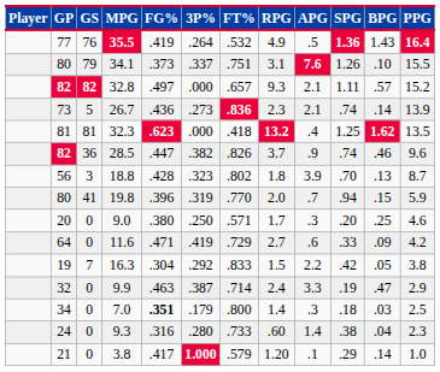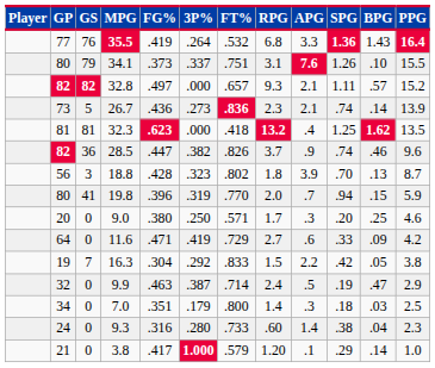 <table class="wikitable sortable" style="text-align:right;">
 <tr>
 <th style="background:#003DA5; color:#FFFFFF; border-top:#D50032 3px solid; border-bottom:#D50032 3px solid;">Player</th>
 <th style="background:#003DA5; color:#FFFFFF; border-top:#D50032 3px solid; border-bottom:#D50032 3px solid;">GP</th>
 <th style="background:#003DA5; color:#FFFFFF; border-top:#D50032 3px solid; border-bottom:#D50032 3px solid;">GS</th>
 <th style="background:#003DA5; color:#FFFFFF; border-top:#D50032 3px solid; border-bottom:#D50032 3px solid;">MPG</th>
 <th style="background:#003DA5; color:#FFFFFF; border-top:#D50032 3px solid; border-bottom:#D50032 3px solid;">FG%</th>
 <th style="background:#003DA5; color:#FFFFFF; border-top:#D50032 3px solid; border-bottom:#D50032 3px solid;">3P%</th>
 <th style="background:#003DA5; color:#FFFFFF; border-top:#D50032 3px solid; border-bottom:#D50032 3px solid;">FT%</th>
 <th style="background:#003DA5; color:#FFFFFF; border-top:#D50032 3px solid; border-bottom:#D50032 3px solid;">RPG</th>
 <th style="background:#003DA5; color:#FFFFFF; border-top:#D50032 3px solid; border-bottom:#D50032 3px solid;">APG</th>
 <th style="background:#003DA5; color:#FFFFFF; border-top:#D50032 3px solid; border-bottom:#D50032 3px solid;">SPG</th>
 <th style="background:#003DA5; color:#FFFFFF; border-top:#D50032 3px solid; border-bottom:#D50032 3px solid;">BPG</th>
 <th style="background:#003DA5; color:#FFFFFF; border-top:#D50032 3px solid; border-bottom:#D50032 3px solid;">PPG</th>
 </tr>
 <tr align="center" bgcolor="">
 <td></td>
 <td>77</td>
 <td>76</td>
 <td style="background:#eb003c;color:white;"><strong>35.5</strong></td>
 <td>.419</td>
 <td>.264</td>
 <td>.532</td>
-<td>4.9</td>
-<td>.5</td>
+<td>6.8</td>
+<td>3.3</td>
 <td style="background:#eb003c;color:white;"><strong>1.36</strong></td>
 <td>1.43</td>
 <td style="background:#eb003c;color:white;"><strong>16.4</strong></td>
 </tr>
 <tr align="center" bgcolor="f0f0f0">
 <td></td>
 <td>80</td>
 <td>79</td>
 <td>34.1</td>
 <td>.373</td>
 <td>.337</td>
 <td>.751</td>
 <td>3.1</td>
 <td style="background:#eb003c;color:white;"><strong>7.6</strong></td>
 <td>1.26</td>
 <td>.10</td>
 <td>15.5</td>
 </tr>
 <tr align="center" bgcolor="">
 <td></td>
 <td style="background:#eb003c;color:white;"><strong>82</strong></td>
 <td style="background:#eb003c;color:white;"><strong>82</strong></td>
 <td>32.8</td>
 <td>.497</td>
 <td>.000</td>
 <td>.657</td>
 <td>9.3</td>
 <td>2.1</td>
 <td>1.11</td>
 <td>.57</td>
 <td>15.2</td>
 </tr>
 <tr align="center" bgcolor="f0f0f0">
 <td></td>
 <td>73</td>
 <td>5</td>
 <td>26.7</td>
 <td>.436</td>
 <td>.273</td>
 <td style="background:#eb003c;color:white;"><strong>.836</strong></td>
 <td>2.3</td>
 <td>2.1</td>
 <td>.74</td>
 <td>.14</td>
 <td>13.9</td>
 </tr>
 <tr align="center" bgcolor="">
 <td></td>
 <td>81</td>
 <td>81</td>
 <td>32.3</td>
 <td style="background:#eb003c;color:white;"><strong>.623</strong></td>
 <td>.000</td>
 <td>.418</td>
 <td style="background:#eb003c;color:white;"><strong>13.2</strong></td>
 <td>.4</td>
 <td>1.25</td>
 <td style="background:#eb003c;color:white;"><strong>1.62</strong></td>
 <td>13.5</td>
 </tr>
 <tr align="center" bgcolor="f0f0f0">
 <td></td>
 <td style="background:#eb003c;color:white;"><strong>82</strong></td>
 <td>36</td>
 <td>28.5</td>
 <td>.447</td>
 <td>.382</td>
 <td>.826</td>
 <td>3.7</td>
 <td>.9</td>
 <td>.74</td>
 <td>.46</td>
 <td>9.6</td>
 </tr>
 <tr align="center" bgcolor="">
 <td></td>
 <td>56</td>
 <td>3</td>
 <td>18.8</td>
 <td>.428</td>
 <td>.323</td>
 <td>.802</td>
 <td>1.8</td>
 <td>3.9</td>
 <td>.70</td>
 <td>.13</td>
 <td>8.7</td>
 </tr>
 <tr align="center" bgcolor="f0f0f0">
 <td></td>
 <td>80</td>
 <td>41</td>
 <td>19.8</td>
 <td>.396</td>
 <td>.319</td>
 <td>.770</td>
 <td>2.0</td>
 <td>.7</td>
 <td>.94</td>
 <td>.15</td>
 <td>5.9</td>
 </tr>
 <tr align="center" bgcolor="">
 <td></td>
 <td>20</td>
 <td>0</td>
 <td>9.0</td>
 <td>.380</td>
 <td>.250</td>
 <td>.571</td>
 <td>1.7</td>
 <td>.3</td>
 <td>.20</td>
 <td>.25</td>
 <td>4.6</td>
 </tr>
 <tr align="center" bgcolor="f0f0f0">
 <td></td>
 <td>64</td>
 <td>0</td>
 <td>11.6</td>
 <td>.471</td>
 <td>.419</td>
 <td>.729</td>
 <td>2.7</td>
 <td>.6</td>
 <td>.33</td>
 <td>.09</td>
 <td>4.2</td>
 </tr>
 <tr align="center" bgcolor="">
 <td></td>
 <td>19</td>
 <td>7</td>
 <td>16.3</td>
 <td>.304</td>
 <td>.292</td>
 <td>.833</td>
 <td>1.5</td>
 <td>2.2</td>
 <td>.42</td>
 <td>.05</td>
 <td>3.8</td>
 </tr>
 <tr align="center" bgcolor="f0f0f0">
 <td></td>
 <td>32</td>
 <td>0</td>
 <td>9.9</td>
 <td>.463</td>
 <td>.387</td>
 <td>.714</td>
 <td>2.4</td>
-<td>3.3</td>
+<td>.5</td>
 <td>.19</td>
 <td>.47</td>
 <td>2.9</td>
 </tr>
 <tr align="center" bgcolor="">
 <td></td>
 <td>34</td>
 <td>0</td>
 <td>7.0</td>
-<td><strong>.351</strong></td>
+<td>.351</td>
 <td>.179</td>
 <td>.800</td>
 <td>1.4</td>
 <td>.3</td>
 <td>.18</td>
 <td>.03</td>
 <td>2.5</td>
 </tr>
 <tr align="center" bgcolor="f0f0f0">
 <td></td>
 <td>24</td>
 <td>0</td>
 <td>9.3</td>
 <td>.316</td>
 <td>.280</td>
 <td>.733</td>
 <td>.60</td>
 <td>1.4</td>
 <td>.38</td>
 <td>.04</td>
 <td>2.3</td>
 </tr>
 <tr align="center" bgcolor="">
 <td></td>
 <td>21</td>
 <td>0</td>
 <td>3.8</td>
 <td>.417</td>
 <td style="background:#eb003c;color:white;"><strong>1.000</strong></td>
 <td>.579</td>
 <td>1.20</td>
 <td>.1</td>
 <td>.29</td>
 <td>.14</td>
 <td>1.0</td>
 </tr>
 </table>
